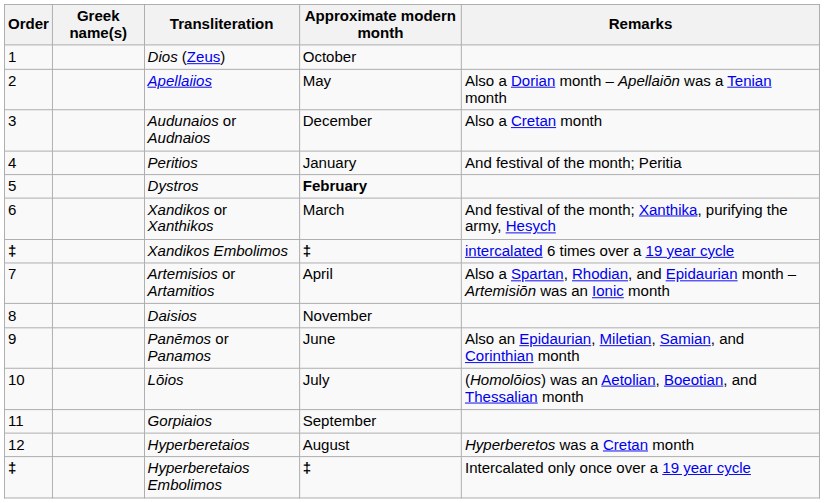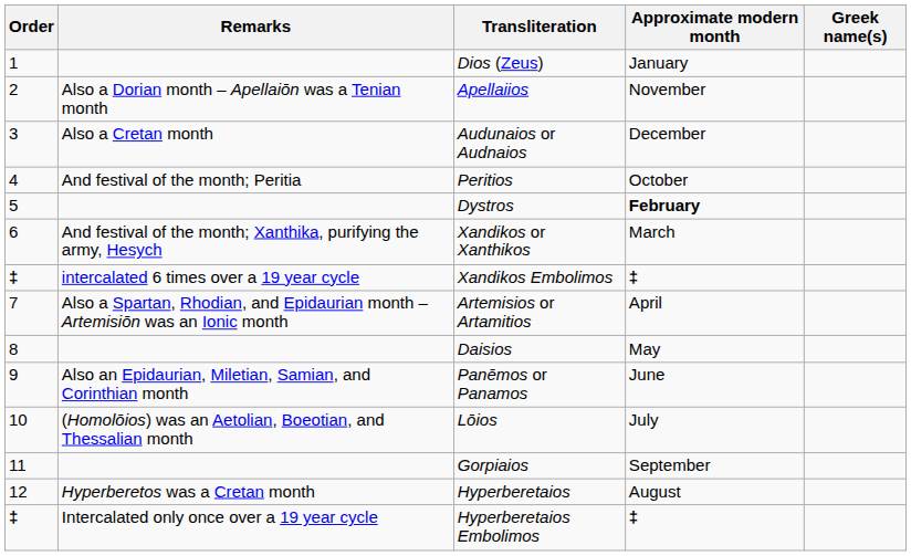 <table class="wikitable">
 <tr>
 <th>Order</th>
-<th>Greek name(s)</th>
+<th>Remarks</th>
 <th>Transliteration</th>
 <th>Approximate modern month</th>
-<th>Remarks</th>
+<th>Greek name(s)</th>
 </tr>
 <tr style="vertical-align:top;">
 <td>1</td>
 <td></td>
 <td><em>Dios</em> (<a href='#'>Zeus</a>)</td>
-<td>October</td>
+<td>January</td>
 <td></td>
 </tr>
 <tr style="vertical-align:top;">
 <td>2</td>
+<td>Also a <a href='#'>Dorian</a> month – <em>Apellaiōn</em> was a <a href='#'>Tenian</a> month</td>
+<td><em><a href='#'>Apellaiios</a></em></td>
+<td>November</td>
 <td></td>
-<td><em><a href='#'>Apellaiios</a></em></td>
-<td>May</td>
-<td>Also a <a href='#'>Dorian</a> month – <em>Apellaiōn</em> was a <a href='#'>Tenian</a> month</td>
 </tr>
 <tr style="vertical-align:top;">
 <td>3</td>
-<td></td>
+<td>Also a <a href='#'>Cretan</a> month</td>
 <td><em>Audunaios</em> or   <em>Audnaios</em></td>
 <td>December</td>
-<td>Also a <a href='#'>Cretan</a> month</td>
+<td></td>
 </tr>
 <tr style="vertical-align:top;">
 <td>4</td>
+<td>And festival of the month; Peritia</td>
+<td><em>Peritios</em></td>
+<td>October</td>
 <td></td>
-<td><em>Peritios</em></td>
-<td>January</td>
-<td>And festival of the month; Peritia</td>
 </tr>
 <tr style="vertical-align:top;">
 <td>5</td>
 <td></td>
 <td><em>Dystros</em></td>
 <td><strong>February</strong></td>
 <td></td>
 </tr>
 <tr style="vertical-align:top;">
 <td>6</td>
-<td></td>
+<td>And festival of the month; <a href='#'>Xanthika</a>, purifying the army, <a href='#'>Hesych</a></td>
 <td><em>Xandikos</em> or   <em>Xanthikos</em></td>
 <td>March</td>
-<td>And festival of the month; <a href='#'>Xanthika</a>, purifying the army, <a href='#'>Hesych</a></td>
+<td></td>
 </tr>
 <tr style="vertical-align:top;">
 <td><strong>‡</strong></td>
-<td></td>
+<td><a href='#'>intercalated</a> 6 times over a <a href='#'>19 year cycle</a></td>
 <td><em>Xandikos Embolimos</em></td>
 <td><strong>‡</strong></td>
-<td><a href='#'>intercalated</a> 6 times over a <a href='#'>19 year cycle</a></td>
+<td></td>
 </tr>
 <tr style="vertical-align:top;">
 <td>7</td>
-<td></td>
+<td>Also a <a href='#'>Spartan</a>, <a href='#'>Rhodian</a>, and <a href='#'>Epidaurian</a> month – <em>Artemisiōn</em> was an <a href='#'>Ionic</a> month</td>
 <td><em>Artemisios</em> or   <em>Artamitios</em></td>
 <td>April</td>
-<td>Also a <a href='#'>Spartan</a>, <a href='#'>Rhodian</a>, and <a href='#'>Epidaurian</a> month – <em>Artemisiōn</em> was an <a href='#'>Ionic</a> month</td>
+<td></td>
 </tr>
 <tr style="vertical-align:top;">
 <td>8</td>
 <td></td>
 <td><em>Daisios</em></td>
-<td>November</td>
+<td>May</td>
 <td></td>
 </tr>
 <tr style="vertical-align:top;">
 <td>9</td>
-<td></td>
+<td>Also an <a href='#'>Epidaurian</a>, <a href='#'>Miletian</a>, <a href='#'>Samian</a>, and <a href='#'>Corinthian</a> month</td>
 <td><em>Panēmos</em> or   <em>Panamos</em></td>
 <td>June</td>
-<td>Also an <a href='#'>Epidaurian</a>, <a href='#'>Miletian</a>, <a href='#'>Samian</a>, and <a href='#'>Corinthian</a> month</td>
+<td></td>
 </tr>
 <tr style="vertical-align:top;">
 <td>10</td>
-<td></td>
+<td> (<em>Homolōios</em>) was an <a href='#'>Aetolian</a>, <a href='#'>Boeotian</a>, and <a href='#'>Thessalian</a> month</td>
 <td><em>Lōios</em></td>
 <td>July</td>
-<td> (<em>Homolōios</em>) was an <a href='#'>Aetolian</a>, <a href='#'>Boeotian</a>, and <a href='#'>Thessalian</a> month</td>
+<td></td>
 </tr>
 <tr style="vertical-align:top;">
 <td>11</td>
 <td></td>
 <td><em>Gorpiaios</em></td>
 <td>September</td>
 <td></td>
 </tr>
 <tr style="vertical-align:top;">
 <td>12</td>
-<td></td>
+<td><em>Hyperberetos</em> was a <a href='#'>Cretan</a> month</td>
 <td><em>Hyperberetaios</em></td>
 <td>August</td>
-<td><em>Hyperberetos</em> was a <a href='#'>Cretan</a> month</td>
+<td></td>
 </tr>
 <tr style="vertical-align:top;">
 <td><strong>‡</strong></td>
-<td></td>
+<td>Intercalated only once over a <a href='#'>19 year cycle</a></td>
 <td><em>Hyperberetaios Embolimos</em></td>
 <td><strong>‡</strong></td>
-<td>Intercalated only once over a <a href='#'>19 year cycle</a></td>
+<td></td>
 </tr>
 </table>
